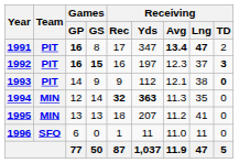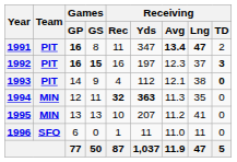 <table class="wikitable" style="text-align:center">
 <tr>
 <th rowspan="2">Year</th>
 <th rowspan="2">Team</th>
 <th colspan="2">Games</th>
 <th colspan="5">Receiving</th>
 </tr>
 <tr>
 <th>GP</th>
 <th>GS</th>
 <th>Rec</th>
 <th>Yds</th>
 <th>Avg</th>
 <th>Lng</th>
 <th>TD</th>
 </tr>
 <tr>
 <th><a href='#'>1991</a></th>
 <th><a href='#'>PIT</a></th>
 <td><strong>16</strong></td>
 <td>8</td>
-<td>17</td>
+<td>11</td>
 <td>347</td>
 <td><strong>13.4</strong></td>
 <td><strong>47</strong></td>
 <td>2</td>
 </tr>
 <tr>
 <th><a href='#'>1992</a></th>
 <th><a href='#'>PIT</a></th>
 <td><strong>16</strong></td>
 <td><strong>15</strong></td>
 <td>16</td>
 <td>197</td>
 <td>12.3</td>
 <td>37</td>
 <td><strong>3</strong></td>
 </tr>
 <tr>
 <th><a href='#'>1993</a></th>
 <th><a href='#'>PIT</a></th>
 <td>14</td>
 <td>9</td>
-<td>9</td>
+<td>4</td>
 <td>112</td>
 <td>12.1</td>
 <td>38</td>
 <td><strong>0</strong></td>
 </tr>
 <tr>
 <th><a href='#'>1994</a></th>
 <th><a href='#'>MIN</a></th>
 <td>12</td>
-<td>14</td>
+<td>11</td>
 <td><strong>32</strong></td>
 <td><strong>363</strong></td>
 <td>11.3</td>
 <td>35</td>
 <td>0</td>
 </tr>
 <tr>
 <th><a href='#'>1995</a></th>
 <th><a href='#'>MIN</a></th>
 <td>13</td>
 <td>13</td>
-<td>18</td>
+<td>10</td>
 <td>207</td>
 <td>11.2</td>
 <td>41</td>
 <td>0</td>
 </tr>
 <tr>
 <th><a href='#'>1996</a></th>
 <th><a href='#'>SFO</a></th>
 <td>6</td>
 <td>0</td>
 <td>1</td>
 <td>11</td>
 <td>11.0</td>
 <td>11</td>
 <td>0</td>
 </tr>
 <tr>
 <th colspan="2"></th>
 <th>77</th>
 <th>50</th>
 <th>87</th>
 <th>1,037</th>
 <th>11.9</th>
 <th>47</th>
 <th>5</th>
 </tr>
 </table>
